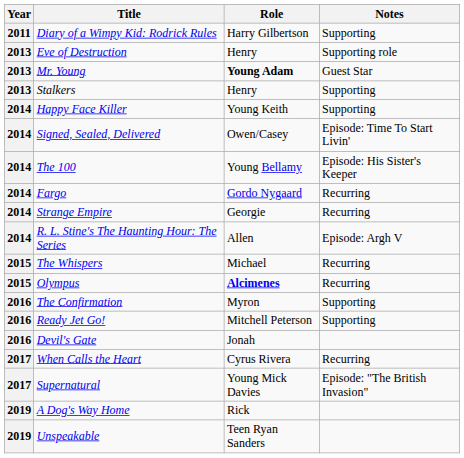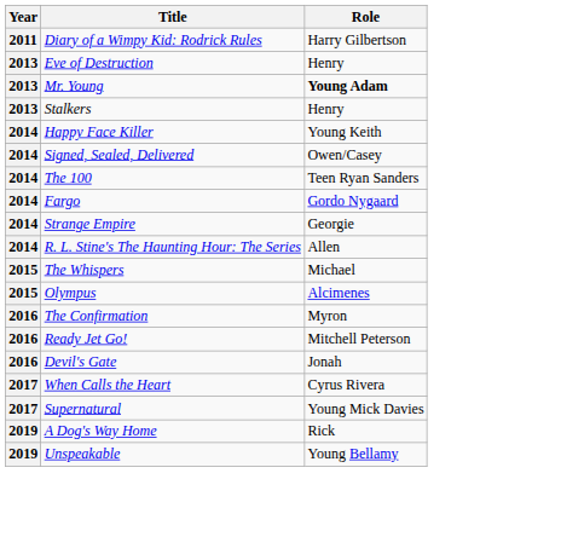 <table class="wikitable sortable plainrowheaders">
 <tr>
 <th scope="col">Year</th>
 <th scope="col">Title</th>
 <th scope="col">Role</th>
-<th scope="col" class="unsortable">Notes</th>
 </tr>
 <tr>
 <th scope="row">2011</th>
 <td><em><a href='#'>Diary of a Wimpy Kid: Rodrick Rules</a></em></td>
 <td>Harry Gilbertson</td>
-<td>Supporting</td>
 </tr>
 <tr>
 <th scope="row">2013</th>
 <td><em><a href='#'>Eve of Destruction</a></em></td>
 <td>Henry</td>
-<td>Supporting role</td>
 </tr>
 <tr>
 <th scope="row">2013</th>
 <td><em><a href='#'>Mr. Young</a> </em></td>
 <td><strong>Young Adam</strong></td>
-<td>Guest Star</td>
 </tr>
 <tr>
 <th scope="row">2013</th>
 <td><em>Stalkers</em></td>
 <td>Henry</td>
-<td>Supporting</td>
 </tr>
 <tr>
 <th scope="row">2014</th>
 <td><em><a href='#'>Happy Face Killer</a></em></td>
 <td>Young Keith</td>
-<td>Supporting</td>
 </tr>
 <tr>
 <th scope="row">2014</th>
 <td><em><a href='#'>Signed, Sealed, Delivered</a> </em></td>
 <td>Owen/Casey</td>
-<td>Episode: Time To Start Livin'</td>
 </tr>
 <tr>
 <th scope="row">2014</th>
 <td data-sort-value="100, The"><em><a href='#'>The 100</a></em></td>
-<td>Young <a href='#'>Bellamy</a></td>
-<td>Episode: His Sister's Keeper</td>
+<td>Teen Ryan Sanders</td>
 </tr>
 <tr>
 <th scope="row">2014</th>
 <td><em><a href='#'>Fargo</a></em></td>
 <td><a href='#'>Gordo Nygaard</a></td>
-<td>Recurring</td>
 </tr>
 <tr>
 <th scope="row">2014</th>
 <td><em><a href='#'>Strange Empire</a></em></td>
 <td>Georgie</td>
-<td>Recurring</td>
 </tr>
 <tr>
 <th scope="row">2014</th>
 <td><em><a href='#'>R. L. Stine's The Haunting Hour: The Series</a></em></td>
 <td>Allen</td>
-<td>Episode: Argh V</td>
 </tr>
 <tr>
 <th scope="row">2015</th>
 <td data-sort-value="Whispers, The"><em><a href='#'>The Whispers</a></em></td>
 <td>Michael</td>
-<td>Recurring</td>
 </tr>
 <tr>
 <th scope="row">2015</th>
 <td><em><a href='#'>Olympus</a></em></td>
-<td><strong><a href='#'>Alcimenes</a></strong></td>
-<td>Recurring</td>
+<td><a href='#'>Alcimenes</a></td>
 </tr>
 <tr>
 <th scope="row">2016</th>
 <td data-sort-value="Confirmation, The"><em><a href='#'>The Confirmation</a></em></td>
 <td>Myron</td>
-<td>Supporting</td>
 </tr>
 <tr>
 <th scope="row">2016</th>
 <td><em><a href='#'>Ready Jet Go!</a></em></td>
 <td>Mitchell Peterson</td>
-<td>Supporting</td>
 </tr>
 <tr>
 <th scope="row">2016</th>
 <td><em><a href='#'>Devil's Gate</a></em></td>
 <td>Jonah</td>
-<td></td>
 </tr>
 <tr>
 <th scope="row">2017</th>
 <td><em><a href='#'>When Calls the Heart</a></em></td>
 <td>Cyrus Rivera</td>
-<td>Recurring</td>
 </tr>
 <tr>
 <th scope="row">2017</th>
 <td><em><a href='#'>Supernatural</a></em></td>
 <td>Young Mick Davies</td>
-<td>Episode:  "The British Invasion"</td>
 </tr>
 <tr>
 <th scope="row">2019</th>
 <td data-sort-value="Dog's Way Home, A"><em><a href='#'>A Dog's Way Home</a></em></td>
 <td>Rick</td>
-<td></td>
 </tr>
 <tr>
 <th scope="row">2019</th>
 <td><em><a href='#'>Unspeakable</a></em></td>
-<td>Teen Ryan Sanders</td>
-<td></td>
+<td>Young <a href='#'>Bellamy</a></td>
 </tr>
 </table>
